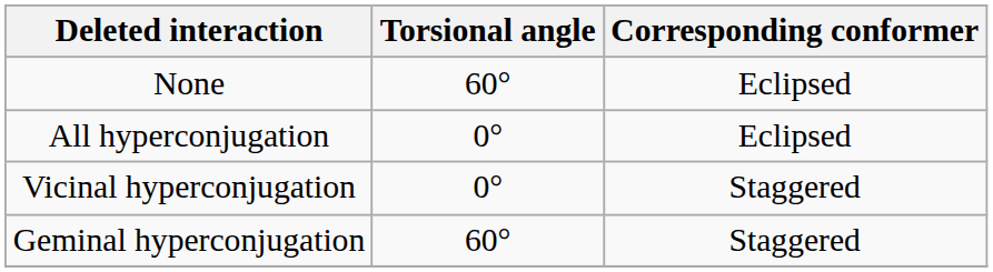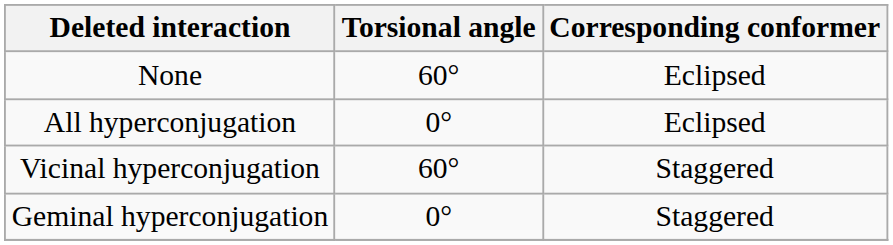 <table class="wikitable" style="text-align:center">
 <tr>
 <th>Deleted interaction</th>
 <th>Torsional angle</th>
 <th>Corresponding conformer</th>
 </tr>
 <tr>
 <td>None</td>
 <td>60°</td>
 <td>Eclipsed</td>
 </tr>
 <tr>
 <td>All hyperconjugation</td>
 <td>0°</td>
 <td>Eclipsed</td>
 </tr>
 <tr>
 <td>Vicinal hyperconjugation</td>
-<td>0°</td>
+<td>60°</td>
 <td>Staggered</td>
 </tr>
 <tr>
 <td>Geminal hyperconjugation</td>
-<td>60°</td>
+<td>0°</td>
 <td>Staggered</td>
 </tr>
 <tr>
 </tr>
 </table>
